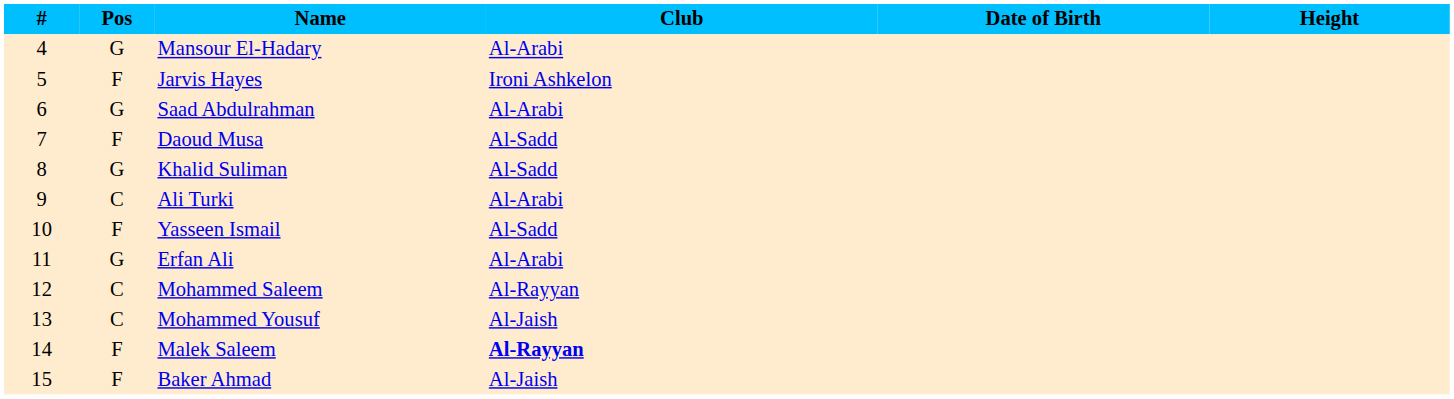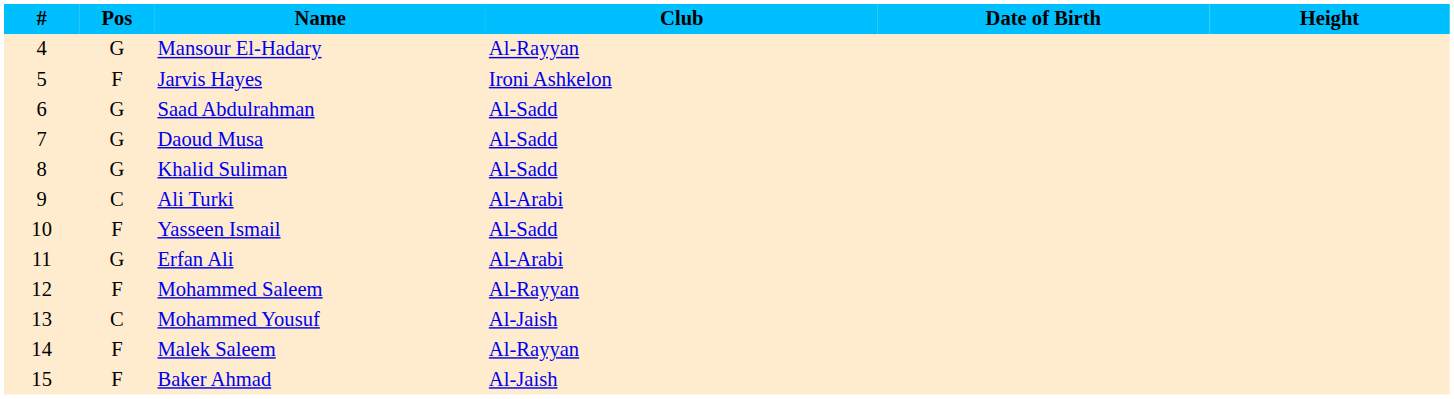 <table border=0 cellpadding=2 cellspacing=0  |- bgcolor=#FFECCE style="text-align:center; font-size:90%;" width=80%>
 <tr bgcolor=#00BFFF>
 <th width=5%>#</th>
 <th width=5%>Pos</th>
 <th width=22%>Name</th>
 <th width=26%>Club</th>
 <th width=22%>Date of Birth</th>
 <th width=16%>Height</th>
 </tr>
 <tr>
 <td>4</td>
 <td>G</td>
 <td align=left><a href='#'>Mansour El-Hadary</a></td>
-<td align=left> <a href='#'>Al-Arabi</a></td>
+<td align=left> <a href='#'>Al-Rayyan</a></td>
 <td align=left></td>
 <td></td>
 </tr>
 <tr>
 <td>5</td>
 <td>F</td>
 <td align=left><a href='#'>Jarvis Hayes</a></td>
 <td align=left> <a href='#'>Ironi Ashkelon</a></td>
 <td align=left></td>
 <td></td>
 </tr>
 <tr>
 <td>6</td>
 <td>G</td>
 <td align=left><a href='#'>Saad Abdulrahman</a></td>
-<td align=left> <a href='#'>Al-Arabi</a></td>
+<td align=left> <a href='#'>Al-Sadd</a></td>
 <td align=left></td>
 <td></td>
 </tr>
 <tr>
 <td>7</td>
-<td>F</td>
+<td>G</td>
 <td align=left><a href='#'>Daoud Musa</a></td>
 <td align=left> <a href='#'>Al-Sadd</a></td>
 <td align=left></td>
 <td></td>
 </tr>
 <tr>
 <td>8</td>
 <td>G</td>
 <td align=left><a href='#'>Khalid Suliman</a></td>
 <td align=left> <a href='#'>Al-Sadd</a></td>
 <td align=left></td>
 <td></td>
 </tr>
 <tr>
 <td>9</td>
 <td>C</td>
 <td align=left><a href='#'>Ali Turki</a></td>
 <td align=left> <a href='#'>Al-Arabi</a></td>
 <td align=left></td>
 <td></td>
 </tr>
 <tr>
 <td>10</td>
 <td>F</td>
 <td align=left><a href='#'>Yasseen Ismail</a></td>
 <td align=left> <a href='#'>Al-Sadd</a></td>
 <td align=left></td>
 <td></td>
 </tr>
 <tr>
 <td>11</td>
 <td>G</td>
 <td align=left><a href='#'>Erfan Ali</a></td>
 <td align=left> <a href='#'>Al-Arabi</a></td>
 <td align=left></td>
 <td></td>
 </tr>
 <tr>
 <td>12</td>
-<td>C</td>
+<td>F</td>
 <td align=left><a href='#'>Mohammed Saleem</a></td>
 <td align=left> <a href='#'>Al-Rayyan</a></td>
 <td align=left></td>
 <td></td>
 </tr>
 <tr>
 <td>13</td>
 <td>C</td>
 <td align=left><a href='#'>Mohammed Yousuf</a></td>
 <td align=left> <a href='#'>Al-Jaish</a></td>
 <td align=left></td>
 <td></td>
 </tr>
 <tr>
 <td>14</td>
 <td>F</td>
 <td align=left><a href='#'>Malek Saleem</a></td>
-<td align=left><strong> <a href='#'>Al-Rayyan</a></strong></td>
+<td align=left> <a href='#'>Al-Rayyan</a></td>
 <td align=left></td>
 <td></td>
 </tr>
 <tr>
 <td>15</td>
 <td>F</td>
 <td align=left><a href='#'>Baker Ahmad</a></td>
 <td align=left> <a href='#'>Al-Jaish</a></td>
 <td align=left></td>
 <td></td>
 </tr>
 </table>
